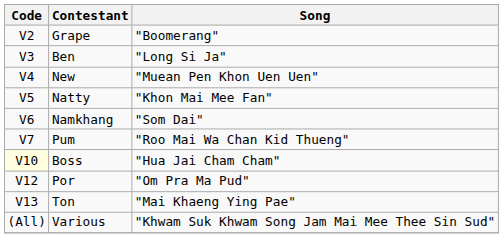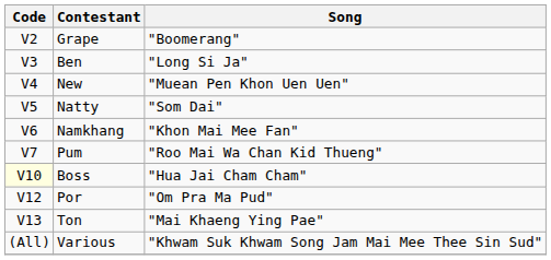 <table class="wikitable">
 <tr>
 <th>Code</th>
 <th>Contestant</th>
 <th>Song</th>
 </tr>
 <tr>
 <td align="center">V2</td>
 <td>Grape</td>
 <td>"Boomerang"</td>
 </tr>
 <tr>
 <td align="center">V3</td>
 <td>Ben</td>
 <td>"Long Si Ja"</td>
 </tr>
 <tr>
 <td align="center">V4</td>
 <td>New</td>
 <td>"Muean Pen Khon Uen Uen"</td>
 </tr>
 <tr>
 <td align="center">V5</td>
 <td>Natty</td>
-<td>"Khon Mai Mee Fan"</td>
+<td>"Som Dai"</td>
 </tr>
 <tr>
 <td align="center">V6</td>
 <td>Namkhang</td>
-<td>"Som Dai"</td>
+<td>"Khon Mai Mee Fan"</td>
 </tr>
 <tr>
 <td align="center">V7</td>
 <td>Pum</td>
 <td>"Roo Mai Wa Chan Kid Thueng"</td>
 </tr>
 <tr>
 <td align="center" style="background: lightyellow;">V10</td>
 <td>Boss</td>
 <td>"Hua Jai Cham Cham"</td>
 </tr>
 <tr>
 <td align="center">V12</td>
 <td>Por</td>
 <td>"Om Pra Ma Pud"</td>
 </tr>
 <tr>
 <td align="center">V13</td>
 <td>Ton</td>
 <td>"Mai Khaeng Ying Pae"</td>
 </tr>
 <tr>
 <td align="center">(All)</td>
 <td>Various</td>
 <td>"Khwam Suk Khwam Song Jam Mai Mee Thee Sin Sud"</td>
 </tr>
 <tr>
 </tr>
 </table>
